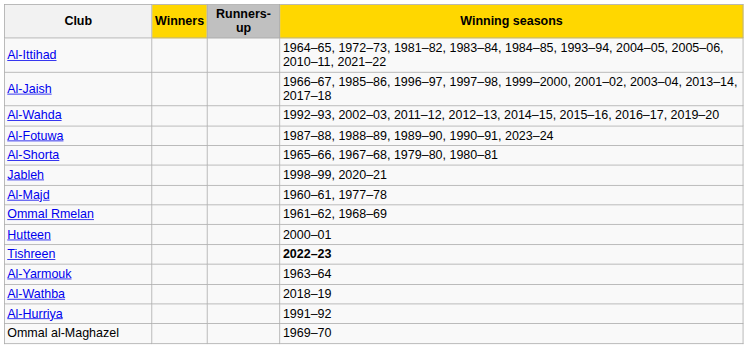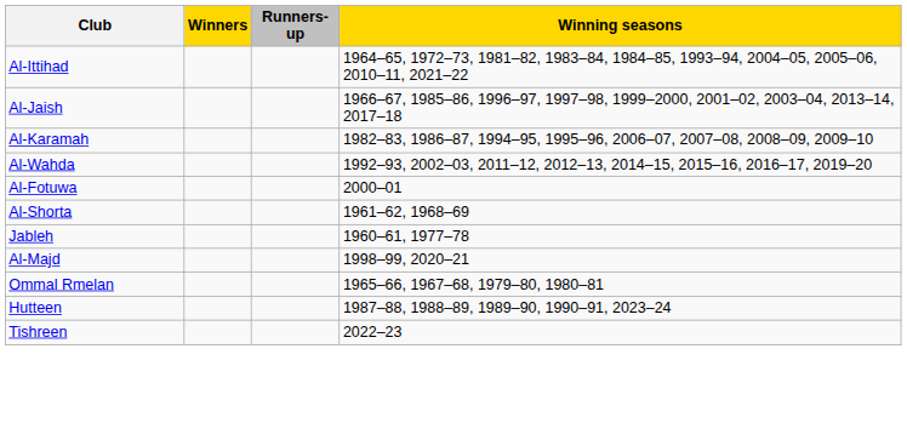 <table class="wikitable sortable" style="width:75%;">
 <tr>
 <th style="width:20%;">Club</th>
 <th style="background:gold;" !style="width:07%;">Winners</th>
 <th style="background:silver;" !style="width:07%;">Runners-up</th>
 <th style="background:gold;" !style="width:30%;">Winning seasons</th>
 </tr>
 <tr>
 <td><a href='#'>Al-Ittihad</a></td>
 <td></td>
 <td></td>
 <td>1964–65, 1972–73, 1981–82, 1983–84, 1984–85, 1993–94, 2004–05, 2005–06, 2010–11, 2021–22</td>
 </tr>
 <tr>
 <td><a href='#'>Al-Jaish</a></td>
 <td></td>
 <td></td>
 <td>1966–67, 1985–86, 1996–97, 1997–98, 1999–2000, 2001–02, 2003–04, 2013–14, 2017–18</td>
 </tr>
 <tr>
+<td><a href='#'>Al-Karamah</a></td>
+<td></td>
+<td></td>
+<td>1982–83, 1986–87, 1994–95, 1995–96, 2006–07, 2007–08, 2008–09, 2009–10</td>
+</tr>
+<tr>
 <td><a href='#'>Al-Wahda</a></td>
 <td></td>
 <td></td>
 <td>1992–93, 2002–03, 2011–12, 2012–13, 2014–15, 2015–16, 2016–17, 2019–20</td>
 </tr>
 <tr>
 <td><a href='#'>Al-Fotuwa</a></td>
 <td></td>
 <td></td>
-<td>1987–88, 1988–89, 1989–90, 1990–91, 2023–24</td>
+<td>2000–01</td>
 </tr>
 <tr>
 <td><a href='#'>Al-Shorta</a></td>
 <td></td>
 <td></td>
-<td>1965–66, 1967–68, 1979–80, 1980–81</td>
+<td>1961–62, 1968–69</td>
 </tr>
 <tr>
 <td><a href='#'>Jableh</a></td>
 <td></td>
 <td></td>
-<td>1998–99, 2020–21</td>
+<td>1960–61, 1977–78</td>
 </tr>
 <tr>
 <td><a href='#'>Al-Majd</a></td>
 <td></td>
 <td></td>
-<td>1960–61, 1977–78</td>
+<td>1998–99, 2020–21</td>
 </tr>
 <tr>
 <td><a href='#'>Ommal Rmelan</a></td>
 <td></td>
 <td></td>
-<td>1961–62, 1968–69</td>
+<td>1965–66, 1967–68, 1979–80, 1980–81</td>
 </tr>
 <tr>
 <td><a href='#'>Hutteen</a></td>
 <td></td>
 <td></td>
-<td>2000–01</td>
+<td>1987–88, 1988–89, 1989–90, 1990–91, 2023–24</td>
 </tr>
 <tr>
 <td><a href='#'>Tishreen</a></td>
 <td></td>
 <td></td>
-<td><strong>2022–23</strong></td>
-</tr>
-<tr>
-<td><a href='#'>Al-Yarmouk</a></td>
-<td></td>
-<td></td>
-<td>1963–64</td>
-</tr>
-<tr>
-<td><a href='#'>Al-Wathba</a></td>
-<td></td>
-<td></td>
-<td>2018–19</td>
-</tr>
-<tr>
-<td><a href='#'>Al-Hurriya</a></td>
-<td></td>
-<td></td>
-<td>1991–92</td>
-</tr>
-<tr>
-<td>Ommal al-Maghazel</td>
-<td></td>
-<td></td>
-<td>1969–70</td>
+<td>2022–23</td>
 </tr>
 </table>
